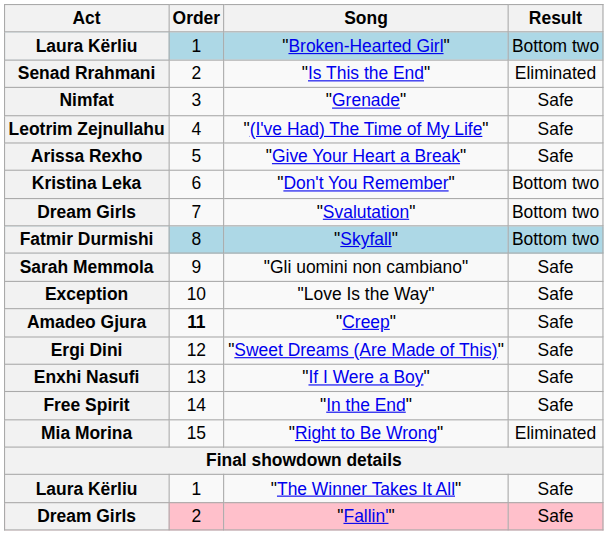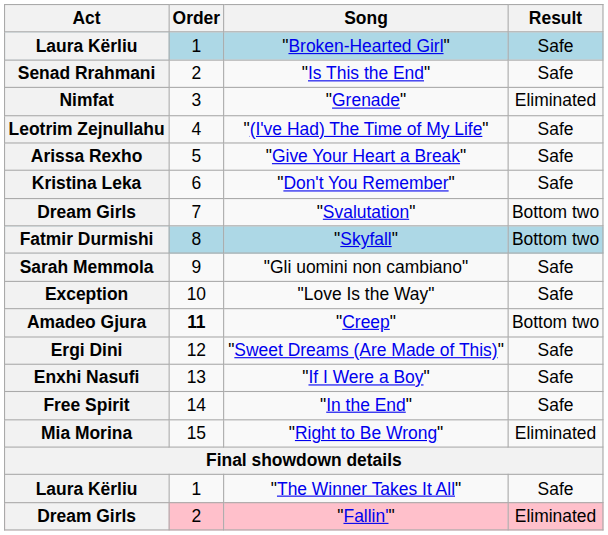 <table class="wikitable plainrowheaders" style="text-align:center;">
 <tr>
 <th scope="col">Act</th>
 <th scope="col">Order</th>
 <th scope="col">Song</th>
 <th scope="col">Result</th>
 </tr>
 <tr style="background:lightblue;">
 <th scope="row">Laura Kërliu</th>
 <td>1</td>
 <td>"<a href='#'>Broken-Hearted Girl</a>"</td>
-<td>Bottom two</td>
+<td>Safe</td>
 </tr>
 <tr>
 <th scope="row">Senad Rrahmani</th>
 <td>2</td>
 <td>"<a href='#'>Is This the End</a>"</td>
-<td>Eliminated</td>
+<td>Safe</td>
 </tr>
 <tr>
 <th scope="row">Nimfat</th>
 <td>3</td>
 <td>"<a href='#'>Grenade</a>"</td>
-<td>Safe</td>
+<td>Eliminated</td>
 </tr>
 <tr>
 <th scope="row">Leotrim Zejnullahu</th>
 <td>4</td>
 <td>"<a href='#'>(I've Had) The Time of My Life</a>"</td>
 <td>Safe</td>
 </tr>
 <tr>
 <th scope="row">Arissa Rexho</th>
 <td>5</td>
 <td>"<a href='#'>Give Your Heart a Break</a>"</td>
 <td>Safe</td>
 </tr>
 <tr>
 <th scope="row">Kristina Leka</th>
 <td>6</td>
 <td>"<a href='#'>Don't You Remember</a>"</td>
-<td>Bottom two</td>
+<td>Safe</td>
 </tr>
 <tr>
 <th scope="row">Dream Girls</th>
 <td>7</td>
 <td>"<a href='#'>Svalutation</a>"</td>
 <td>Bottom two</td>
 </tr>
 <tr style="background:lightblue;">
 <th scope="row">Fatmir Durmishi</th>
 <td>8</td>
 <td>"<a href='#'>Skyfall</a>"</td>
 <td>Bottom two</td>
 </tr>
 <tr>
 <th scope="row">Sarah Memmola</th>
 <td>9</td>
 <td>"Gli uomini non cambiano"</td>
 <td>Safe</td>
 </tr>
 <tr>
 <th scope="row">Exception</th>
 <td>10</td>
 <td>"Love Is the Way"</td>
 <td>Safe</td>
 </tr>
 <tr>
 <th scope="row">Amadeo Gjura</th>
 <td><strong>11</strong></td>
 <td>"<a href='#'>Creep</a>"</td>
-<td>Safe</td>
+<td>Bottom two</td>
 </tr>
 <tr>
 <th scope="row">Ergi Dini</th>
 <td>12</td>
 <td>"<a href='#'>Sweet Dreams (Are Made of This)</a>"</td>
 <td>Safe</td>
 </tr>
 <tr>
 <th scope="row">Enxhi Nasufi</th>
 <td>13</td>
 <td>"<a href='#'>If I Were a Boy</a>"</td>
 <td>Safe</td>
 </tr>
 <tr>
 <th scope="row">Free Spirit</th>
 <td>14</td>
 <td>"<a href='#'>In the End</a>"</td>
 <td>Safe</td>
 </tr>
 <tr>
 <th scope="row">Mia Morina</th>
 <td>15</td>
 <td>"<a href='#'>Right to Be Wrong</a>"</td>
 <td>Eliminated</td>
 </tr>
 <tr>
 <th colspan="5">Final showdown details</th>
 </tr>
 <tr>
 <th scope="row">Laura Kërliu</th>
 <td>1</td>
 <td>"<a href='#'>The Winner Takes It All</a>"</td>
 <td>Safe</td>
 </tr>
 <tr style="background:pink;">
 <th scope="row">Dream Girls</th>
 <td>2</td>
 <td>"<a href='#'>Fallin'</a>"</td>
-<td>Safe</td>
+<td>Eliminated</td>
 </tr>
 </table>
